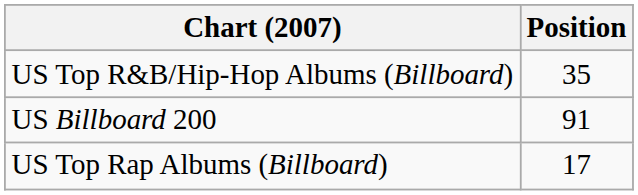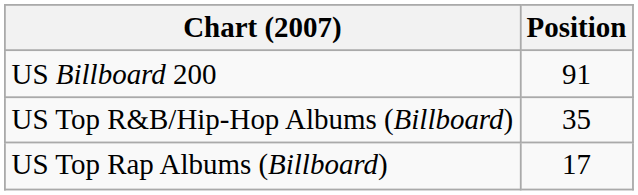 <table class="wikitable sortable">
 <tr>
 <th>Chart (2007)</th>
 <th>Position</th>
 </tr>
 <tr>
+<td>US <em>Billboard</em> 200</td>
+<td style="text-align:center;">91</td>
+</tr>
+<tr>
 <td>US Top R&B/Hip-Hop Albums (<em>Billboard</em>)</td>
 <td style="text-align:center;">35</td>
-</tr>
-<tr>
-<td>US <em>Billboard</em> 200</td>
-<td style="text-align:center;">91</td>
 </tr>
 <tr>
 <td>US Top Rap Albums (<em>Billboard</em>)</td>
 <td style="text-align:center;">17</td>
 </tr>
 </table>
